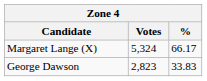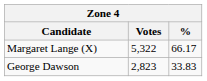 <table class="wikitable">
 <tr>
 <th colspan="3">Zone 4</th>
 </tr>
 <tr>
 <th style="width: 170px">Candidate</th>
 <th style="width: 50px">Votes</th>
 <th style="width: 40px">%</th>
 </tr>
 <tr>
 <td>Margaret Lange (X)</td>
-<td>5,324</td>
+<td>5,322</td>
 <td>66.17</td>
 </tr>
 <tr>
 <td>George Dawson</td>
 <td>2,823</td>
 <td>33.83</td>
 </tr>
 </table>
